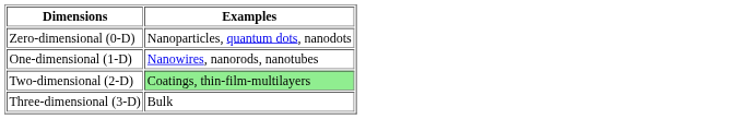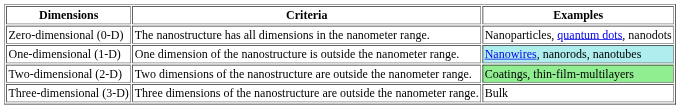 <table border="1" cellpadding="2">
 <tr>
 <th>Dimensions</th>
+<th>Criteria</th>
 <th>Examples</th>
 </tr>
 <tr>
 <td>Zero-dimensional  (0-D)</td>
+<td>The nanostructure has all dimensions in the nanometer range.</td>
 <td>Nanoparticles, <a href='#'>quantum dots</a>, nanodots</td>
 </tr>
 <tr>
 <td>One-dimensional   (1-D)</td>
-<td><a href='#'>Nanowires</a>, nanorods, nanotubes</td>
+<td>One dimension of the nanostructure is outside the nanometer range.</td>
+<td style="background: paleturquoise;"><a href='#'>Nanowires</a>, nanorods, nanotubes</td>
 </tr>
 <tr>
 <td>Two-dimensional   (2-D)</td>
+<td>Two dimensions of the nanostructure are outside the nanometer range.</td>
 <td style="background: lightgreen;">Coatings, thin-film-multilayers</td>
 </tr>
 <tr>
 <td>Three-dimensional (3-D)</td>
+<td>Three dimensions of the nanostructure are outside the nanometer range.</td>
 <td>Bulk</td>
 </tr>
 </table>
